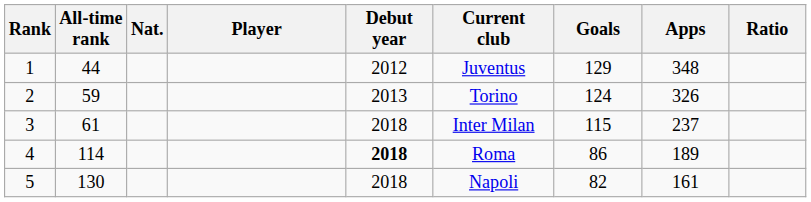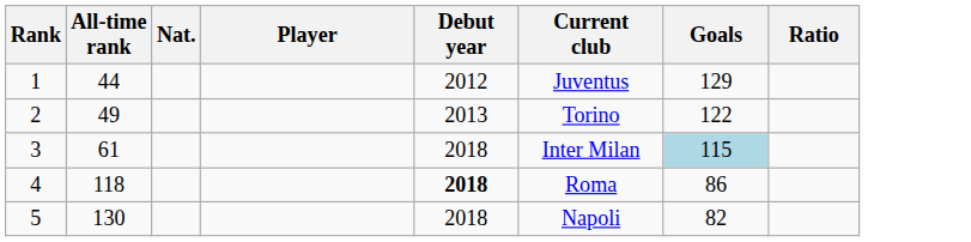 <table class="wikitable sortable nowrap">
 <tr>
 <th>Rank</th>
 <th>All-time<br>rank</th>
 <th>Nat.</th>
 <th width="150px">Player</th>
 <th width="70px">Debut<br>year</th>
 <th width="100px">Current<br>club</th>
 <th width="70px">Goals</th>
-<th width="70px">Apps</th>
 <th width="60px">Ratio</th>
 </tr>
 <tr align="center">
 <td>1</td>
 <td>44</td>
 <td></td>
 <td align=left><strong></strong></td>
 <td>2012</td>
 <td><a href='#'>Juventus</a></td>
 <td>129</td>
-<td>348</td>
 <td></td>
 </tr>
 <tr align="center">
 <td>2</td>
-<td>59</td>
+<td>49</td>
 <td></td>
 <td align=left><strong></strong></td>
 <td>2013</td>
 <td><a href='#'>Torino</a></td>
-<td>124</td>
-<td>326</td>
+<td>122</td>
 <td></td>
 </tr>
 <tr align="center">
 <td>3</td>
 <td>61</td>
 <td></td>
 <td align=left><strong></strong></td>
 <td>2018</td>
 <td><a href='#'>Inter Milan</a></td>
-<td>115</td>
-<td>237</td>
+<td style="background: lightblue;">115</td>
 <td></td>
 </tr>
 <tr align="center">
 <td>4</td>
-<td>114</td>
+<td>118</td>
 <td></td>
 <td align=left><strong></strong></td>
 <td><strong>2018</strong></td>
 <td><a href='#'>Roma</a></td>
 <td>86</td>
-<td>189</td>
 <td></td>
 </tr>
 <tr align="center">
 <td>5</td>
 <td>130</td>
 <td></td>
 <td align=left><strong></strong></td>
 <td>2018</td>
 <td><a href='#'>Napoli</a></td>
 <td>82</td>
-<td>161</td>
 <td></td>
 </tr>
 </table>
